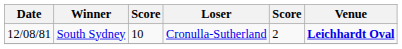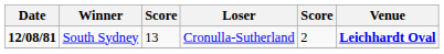 <table class="wikitable">
 <tr>
 <th>Date</th>
 <th>Winner</th>
 <th>Score</th>
 <th>Loser</th>
 <th>Score</th>
 <th>Venue</th>
 </tr>
 <tr>
-<td>12/08/81</td>
+<td><strong>12/08/81</strong></td>
 <td> <a href='#'>South Sydney</a></td>
-<td>10</td>
+<td>13</td>
 <td> <a href='#'>Cronulla-Sutherland</a></td>
 <td>2</td>
 <td><strong><a href='#'>Leichhardt Oval</a></strong></td>
 </tr>
 <tr>
 </tr>
 </table>
